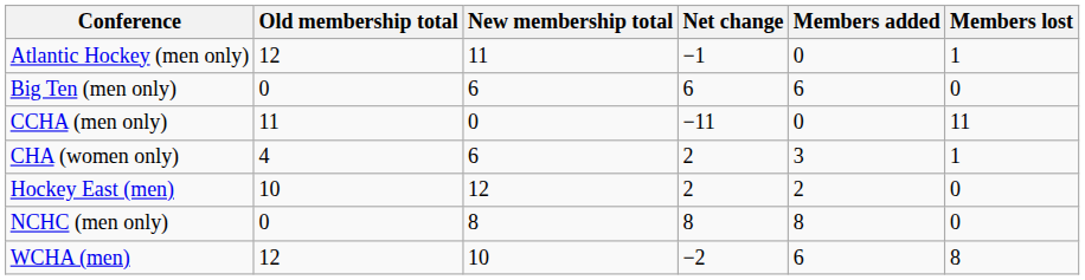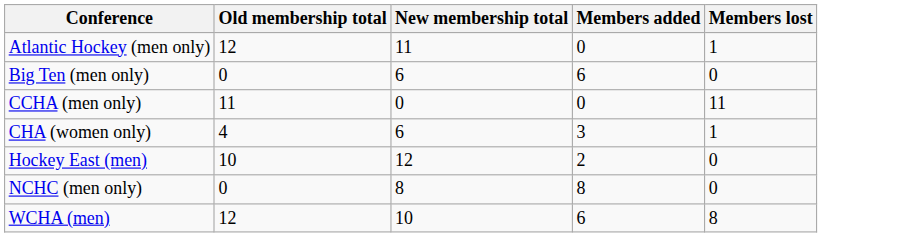 <table class="wikitable sortable">
 <tr>
 <th>Conference</th>
 <th>Old membership total</th>
 <th>New membership total</th>
-<th>Net change</th>
 <th>Members added</th>
 <th>Members lost</th>
 </tr>
 <tr>
 <td><a href='#'>Atlantic Hockey</a> (men only)</td>
 <td>12</td>
 <td>11</td>
-<td>−1</td>
 <td>0</td>
 <td>1</td>
 </tr>
 <tr>
 <td><a href='#'>Big Ten</a> (men only)</td>
 <td>0</td>
 <td>6</td>
 <td>6</td>
-<td>6</td>
 <td>0</td>
 </tr>
 <tr>
 <td><a href='#'>CCHA</a> (men only)</td>
 <td>11</td>
 <td>0</td>
-<td>−11</td>
 <td>0</td>
 <td>11</td>
 </tr>
 <tr>
 <td><a href='#'>CHA</a> (women only)</td>
 <td>4</td>
 <td>6</td>
-<td>2</td>
 <td>3</td>
 <td>1</td>
 </tr>
 <tr>
 <td><a href='#'>Hockey East (men)</a></td>
 <td>10</td>
 <td>12</td>
 <td>2</td>
-<td>2</td>
 <td>0</td>
 </tr>
 <tr>
 <td><a href='#'>NCHC</a> (men only)</td>
 <td>0</td>
-<td>8</td>
 <td>8</td>
 <td>8</td>
 <td>0</td>
 </tr>
 <tr>
 <td><a href='#'>WCHA (men)</a></td>
 <td>12</td>
 <td>10</td>
-<td>−2</td>
 <td>6</td>
 <td>8</td>
 </tr>
 </table>
